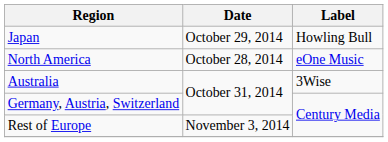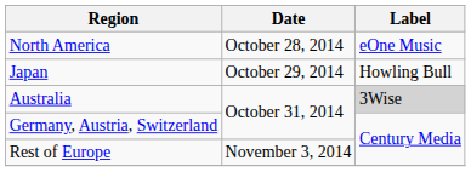 <table class="wikitable">
 <tr>
 <th>Region</th>
 <th>Date</th>
 <th>Label</th>
 </tr>
 <tr>
+<td><a href='#'>North America</a></td>
+<td>October 28, 2014</td>
+<td><a href='#'>eOne Music</a></td>
+</tr>
+<tr>
 <td><a href='#'>Japan</a></td>
 <td>October 29, 2014</td>
 <td>Howling Bull</td>
 </tr>
 <tr>
-<td><a href='#'>North America</a></td>
-<td>October 28, 2014</td>
-<td><a href='#'>eOne Music</a></td>
-</tr>
-<tr>
 <td><a href='#'>Australia</a></td>
 <td rowspan=2>October 31, 2014</td>
-<td>3Wise</td>
+<td style="background: lightgrey;">3Wise</td>
 </tr>
 <tr>
 <td><a href='#'>Germany</a>, <a href='#'>Austria</a>, <a href='#'>Switzerland</a></td>
 <td rowspan=2><a href='#'>Century Media</a></td>
 </tr>
 <tr>
 <td>Rest of <a href='#'>Europe</a></td>
 <td>November 3, 2014</td>
 </tr>
 <tr>
 </tr>
 </table>
